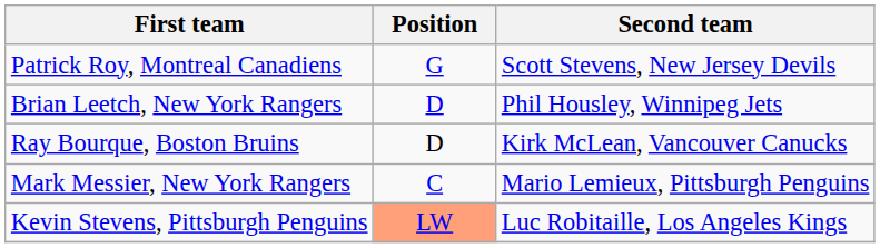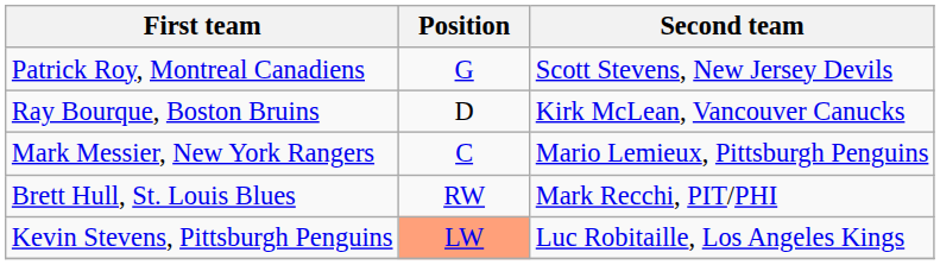 <table class="wikitable">
 <tr>
 <th>First team</th>
 <th>  Position  </th>
 <th>Second team</th>
 </tr>
 <tr>
 <td><a href='#'>Patrick Roy</a>, <a href='#'>Montreal Canadiens</a></td>
 <td align=center><a href='#'>G</a></td>
 <td><a href='#'>Scott Stevens</a>, <a href='#'>New Jersey Devils</a></td>
 </tr>
 <tr>
-<td><a href='#'>Brian Leetch</a>, <a href='#'>New York Rangers</a></td>
-<td align=center><a href='#'>D</a></td>
-<td><a href='#'>Phil Housley</a>, <a href='#'>Winnipeg Jets</a></td>
-</tr>
-<tr>
 <td><a href='#'>Ray Bourque</a>, <a href='#'>Boston Bruins</a></td>
 <td align=center>D</td>
 <td><a href='#'>Kirk McLean</a>, <a href='#'>Vancouver Canucks</a></td>
 </tr>
 <tr>
 <td><a href='#'>Mark Messier</a>, <a href='#'>New York Rangers</a></td>
 <td align=center><a href='#'>C</a></td>
 <td><a href='#'>Mario Lemieux</a>, <a href='#'>Pittsburgh Penguins</a></td>
 </tr>
 <tr>
+<td><a href='#'>Brett Hull</a>, <a href='#'>St. Louis Blues</a></td>
+<td align=center><a href='#'>RW</a></td>
+<td><a href='#'>Mark Recchi</a>, <a href='#'>PIT</a>/<a href='#'>PHI</a></td>
+</tr>
+<tr>
 <td><a href='#'>Kevin Stevens</a>, <a href='#'>Pittsburgh Penguins</a></td>
 <td align=center style="background: lightsalmon;"><a href='#'>LW</a></td>
 <td><a href='#'>Luc Robitaille</a>, <a href='#'>Los Angeles Kings</a></td>
 </tr>
 <tr>
 </tr>
 </table>
